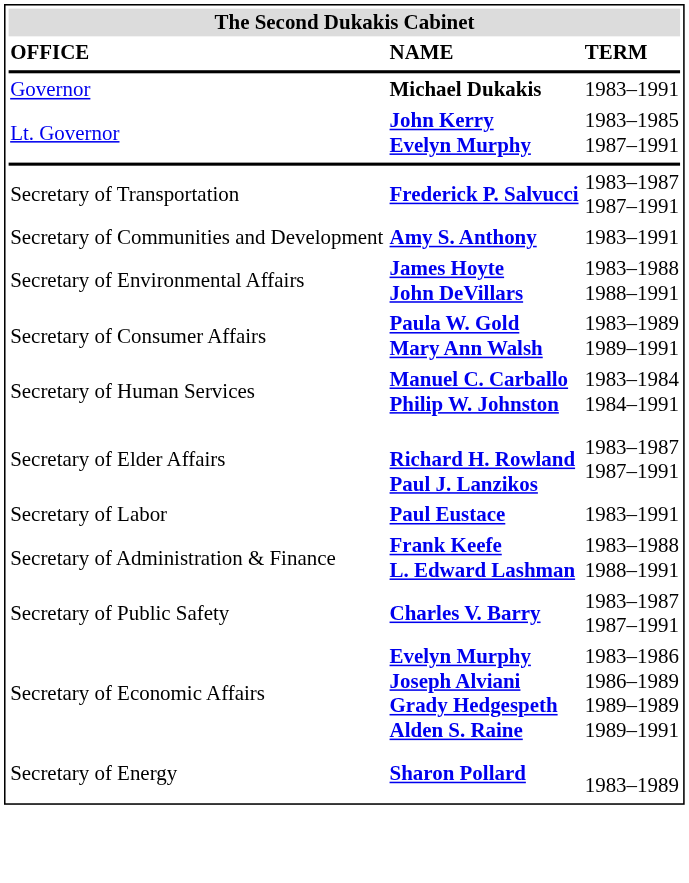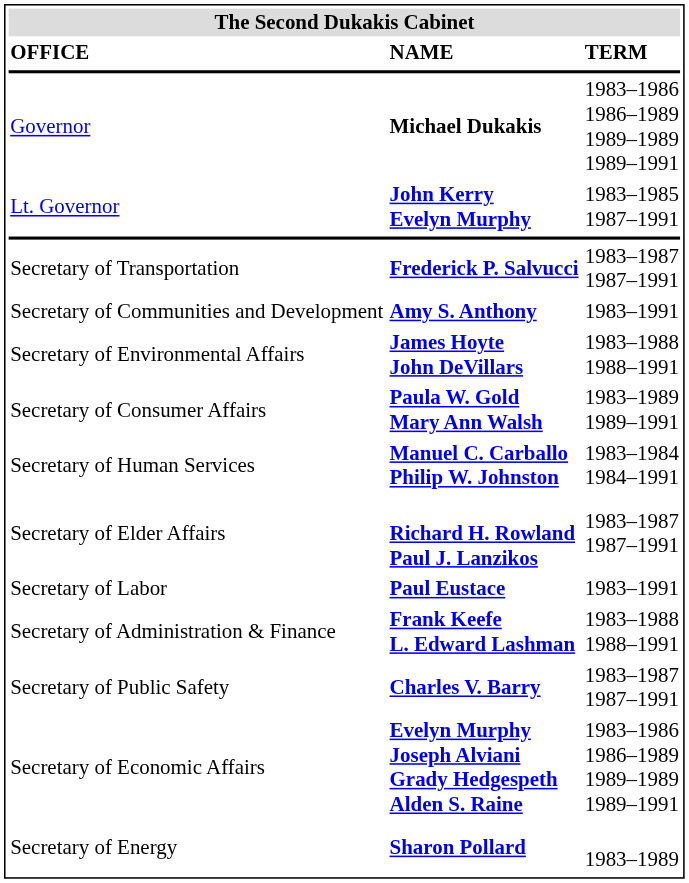 <table cellpadding="1" cellspacing="2" style="float:margin:1em 1em 1em 0; border:1px solid #000; font-size:85%">
 <tr>
 <th style="background:#dcdcdc" colspan="3">The Second Dukakis Cabinet</th>
 </tr>
 <tr>
 <td style="text-align:left"><strong>OFFICE</strong></td>
 <td align=left><strong>NAME</strong></td>
 <td align=left><strong>TERM</strong></td>
 </tr>
 <tr>
 <th style="background:#000" colspan="3"></th>
 </tr>
 <tr>
 <td style="text-align:left"><a href='#'>Governor</a></td>
 <td align=left><strong>Michael Dukakis</strong></td>
-<td align=left>1983–1991</td>
+<td align=left>1983–1986<br>1986–1989<br>1989–1989<br>1989–1991</td>
 </tr>
 <tr>
 <td style="text-align:left"><a href='#'>Lt. Governor</a></td>
 <td align=left><strong><a href='#'>John Kerry</a></strong><br><strong><a href='#'>Evelyn Murphy</a></strong></td>
 <td align=left>1983–1985<br>1987–1991</td>
 </tr>
 <tr>
 <th style="background:#000" colspan="3"></th>
 </tr>
 <tr>
 <td style="text-align:left">Secretary of Transportation</td>
 <td align=left><strong><a href='#'>Frederick P. Salvucci</a></strong></td>
 <td align=left>1983–1987<br>1987–1991</td>
 </tr>
 <tr>
 <td style="text-align:left">Secretary of Communities and Development</td>
 <td align=left><strong><a href='#'>Amy S. Anthony</a></strong></td>
 <td align=left>1983–1991</td>
 </tr>
 <tr>
 <td style="text-align:left">Secretary of Environmental Affairs</td>
 <td align=left><strong><a href='#'>James Hoyte</a></strong><br><strong><a href='#'>John DeVillars</a></strong></td>
 <td align=left>1983–1988<br>1988–1991</td>
 </tr>
 <tr>
 <td style="text-align:left">Secretary of Consumer Affairs</td>
 <td align=left><strong><a href='#'>Paula W. Gold</a></strong><br><strong><a href='#'>Mary Ann Walsh</a></strong></td>
 <td align=left>1983–1989<br>1989–1991</td>
 </tr>
 <tr>
 <td style="text-align:left">Secretary of Human Services</td>
 <td align=left><strong><a href='#'>Manuel C. Carballo</a></strong><br><strong><a href='#'>Philip W. Johnston</a></strong></td>
 <td align=left>1983–1984<br>1984–1991</td>
 </tr>
 <tr>
 <td style="text-align:left">Secretary of Elder Affairs</td>
 <td align=left><br><strong><a href='#'>Richard H. Rowland</a></strong><br><strong><a href='#'>Paul J. Lanzikos</a></strong></td>
 <td align=left>1983–1987<br>1987–1991</td>
 </tr>
 <tr>
 <td style="text-align:left">Secretary of Labor</td>
 <td align=left><strong><a href='#'>Paul Eustace</a></strong></td>
 <td align=left>1983–1991</td>
 </tr>
 <tr>
 <td style="text-align:left">Secretary of Administration & Finance</td>
 <td align=left><strong><a href='#'>Frank Keefe</a></strong><br><strong><a href='#'>L. Edward Lashman</a></strong></td>
 <td align=left>1983–1988<br>1988–1991</td>
 </tr>
 <tr>
 <td style="text-align:left">Secretary of Public Safety</td>
 <td align=left><strong><a href='#'>Charles V. Barry</a></strong></td>
 <td align=left>1983–1987<br>1987–1991</td>
 </tr>
 <tr>
 <td style="text-align:left">Secretary of Economic Affairs</td>
 <td align=left><strong><a href='#'>Evelyn Murphy</a></strong><br><strong><a href='#'>Joseph Alviani</a></strong><br><strong><a href='#'>Grady Hedgespeth</a></strong><br><strong><a href='#'>Alden S. Raine</a></strong></td>
 <td align=left>1983–1986<br>1986–1989<br>1989–1989<br>1989–1991</td>
 </tr>
 <tr>
 <td style="text-align:left">Secretary of Energy</td>
 <td align=left><strong><a href='#'>Sharon Pollard</a></strong></td>
 <td align=left><br>1983–1989</td>
 </tr>
 </table>
